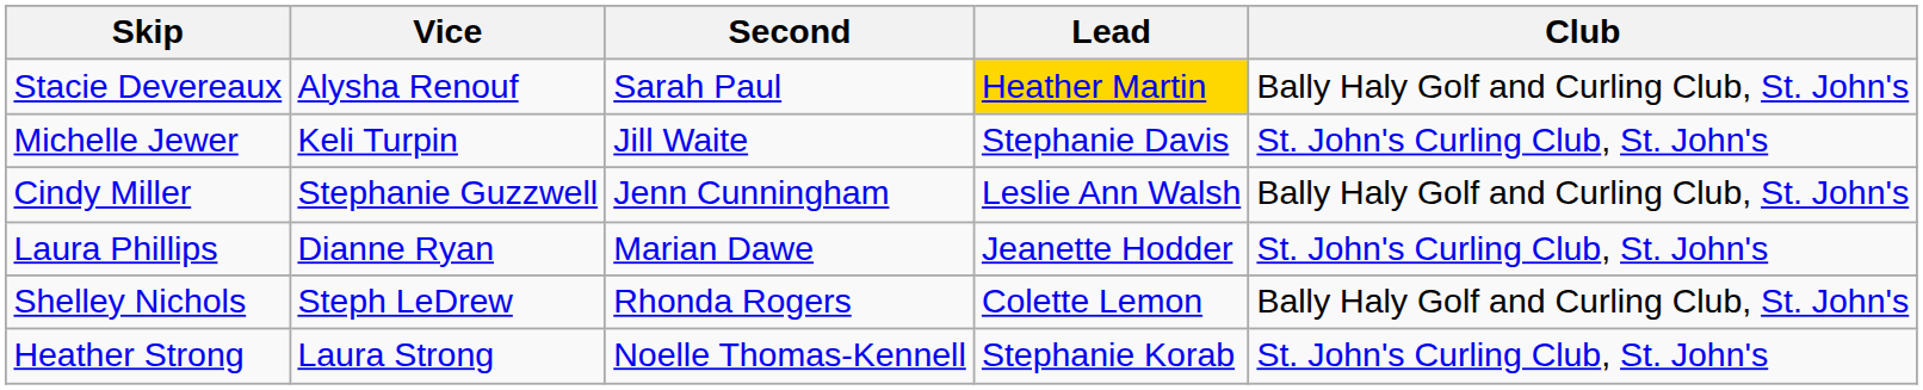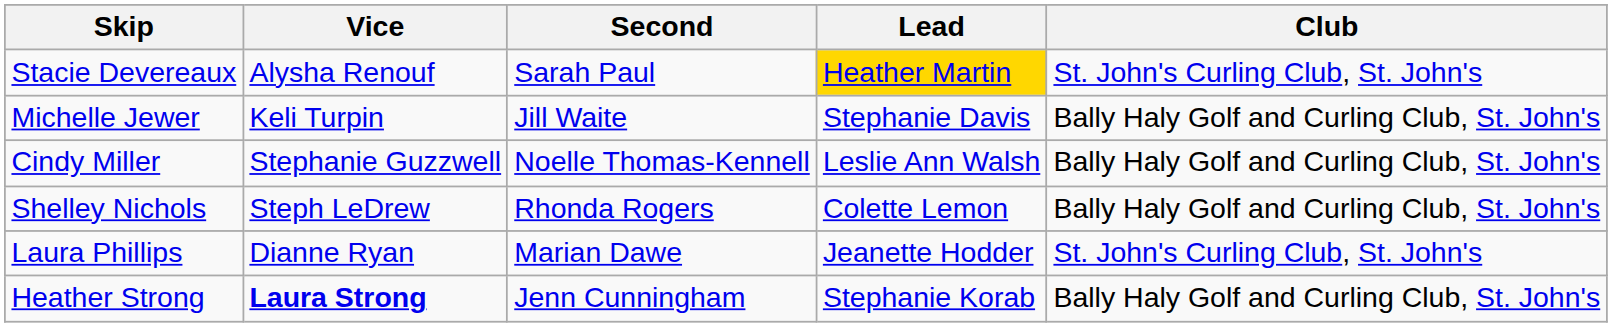 <table class="wikitable" border="1">
 <tr>
 <th>Skip</th>
 <th>Vice</th>
 <th>Second</th>
 <th>Lead</th>
 <th>Club</th>
 </tr>
 <tr>
 <td><a href='#'>Stacie Devereaux</a></td>
 <td><a href='#'>Alysha Renouf</a></td>
 <td><a href='#'>Sarah Paul</a></td>
 <td style="background: gold;"><a href='#'>Heather Martin</a></td>
-<td>Bally Haly Golf and Curling Club, <a href='#'>St. John's</a></td>
+<td><a href='#'>St. John's Curling Club</a>, <a href='#'>St. John's</a></td>
 </tr>
 <tr>
 <td><a href='#'>Michelle Jewer</a></td>
 <td><a href='#'>Keli Turpin</a></td>
 <td><a href='#'>Jill Waite</a></td>
 <td><a href='#'>Stephanie Davis</a></td>
-<td><a href='#'>St. John's Curling Club</a>, <a href='#'>St. John's</a></td>
+<td>Bally Haly Golf and Curling Club, <a href='#'>St. John's</a></td>
 </tr>
 <tr>
 <td><a href='#'>Cindy Miller</a></td>
 <td><a href='#'>Stephanie Guzzwell</a></td>
-<td><a href='#'>Jenn Cunningham</a></td>
+<td><a href='#'>Noelle Thomas-Kennell</a></td>
 <td><a href='#'>Leslie Ann Walsh</a></td>
+<td>Bally Haly Golf and Curling Club, <a href='#'>St. John's</a></td>
+</tr>
+<tr>
+<td><a href='#'>Shelley Nichols</a></td>
+<td><a href='#'>Steph LeDrew</a></td>
+<td><a href='#'>Rhonda Rogers</a></td>
+<td><a href='#'>Colette Lemon</a></td>
 <td>Bally Haly Golf and Curling Club, <a href='#'>St. John's</a></td>
 </tr>
 <tr>
 <td><a href='#'>Laura Phillips</a></td>
 <td><a href='#'>Dianne Ryan</a></td>
 <td><a href='#'>Marian Dawe</a></td>
 <td><a href='#'>Jeanette Hodder</a></td>
 <td><a href='#'>St. John's Curling Club</a>, <a href='#'>St. John's</a></td>
 </tr>
 <tr>
-<td><a href='#'>Shelley Nichols</a></td>
-<td><a href='#'>Steph LeDrew</a></td>
-<td><a href='#'>Rhonda Rogers</a></td>
-<td><a href='#'>Colette Lemon</a></td>
+<td><a href='#'>Heather Strong</a></td>
+<td><strong><a href='#'>Laura Strong</a></strong></td>
+<td><a href='#'>Jenn Cunningham</a></td>
+<td><a href='#'>Stephanie Korab</a></td>
 <td>Bally Haly Golf and Curling Club, <a href='#'>St. John's</a></td>
 </tr>
-<tr>
-<td><a href='#'>Heather Strong</a></td>
-<td><a href='#'>Laura Strong</a></td>
-<td><a href='#'>Noelle Thomas-Kennell</a></td>
-<td><a href='#'>Stephanie Korab</a></td>
-<td><a href='#'>St. John's Curling Club</a>, <a href='#'>St. John's</a></td>
-</tr>
 </table>
